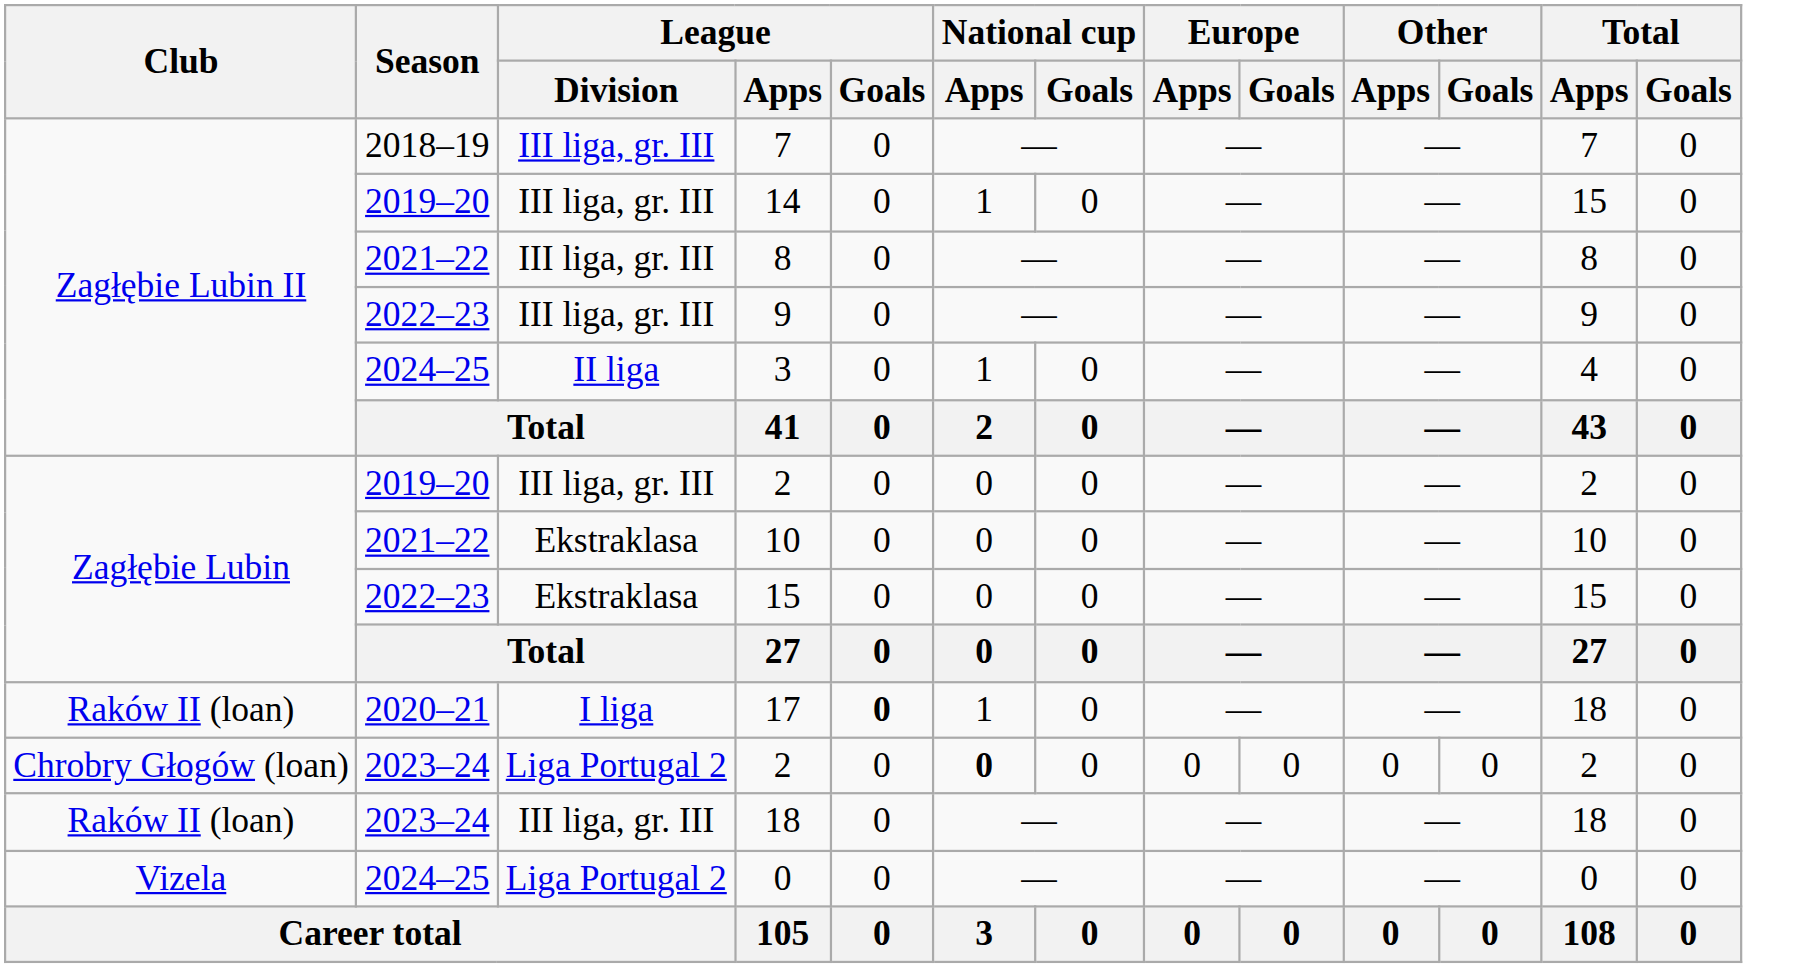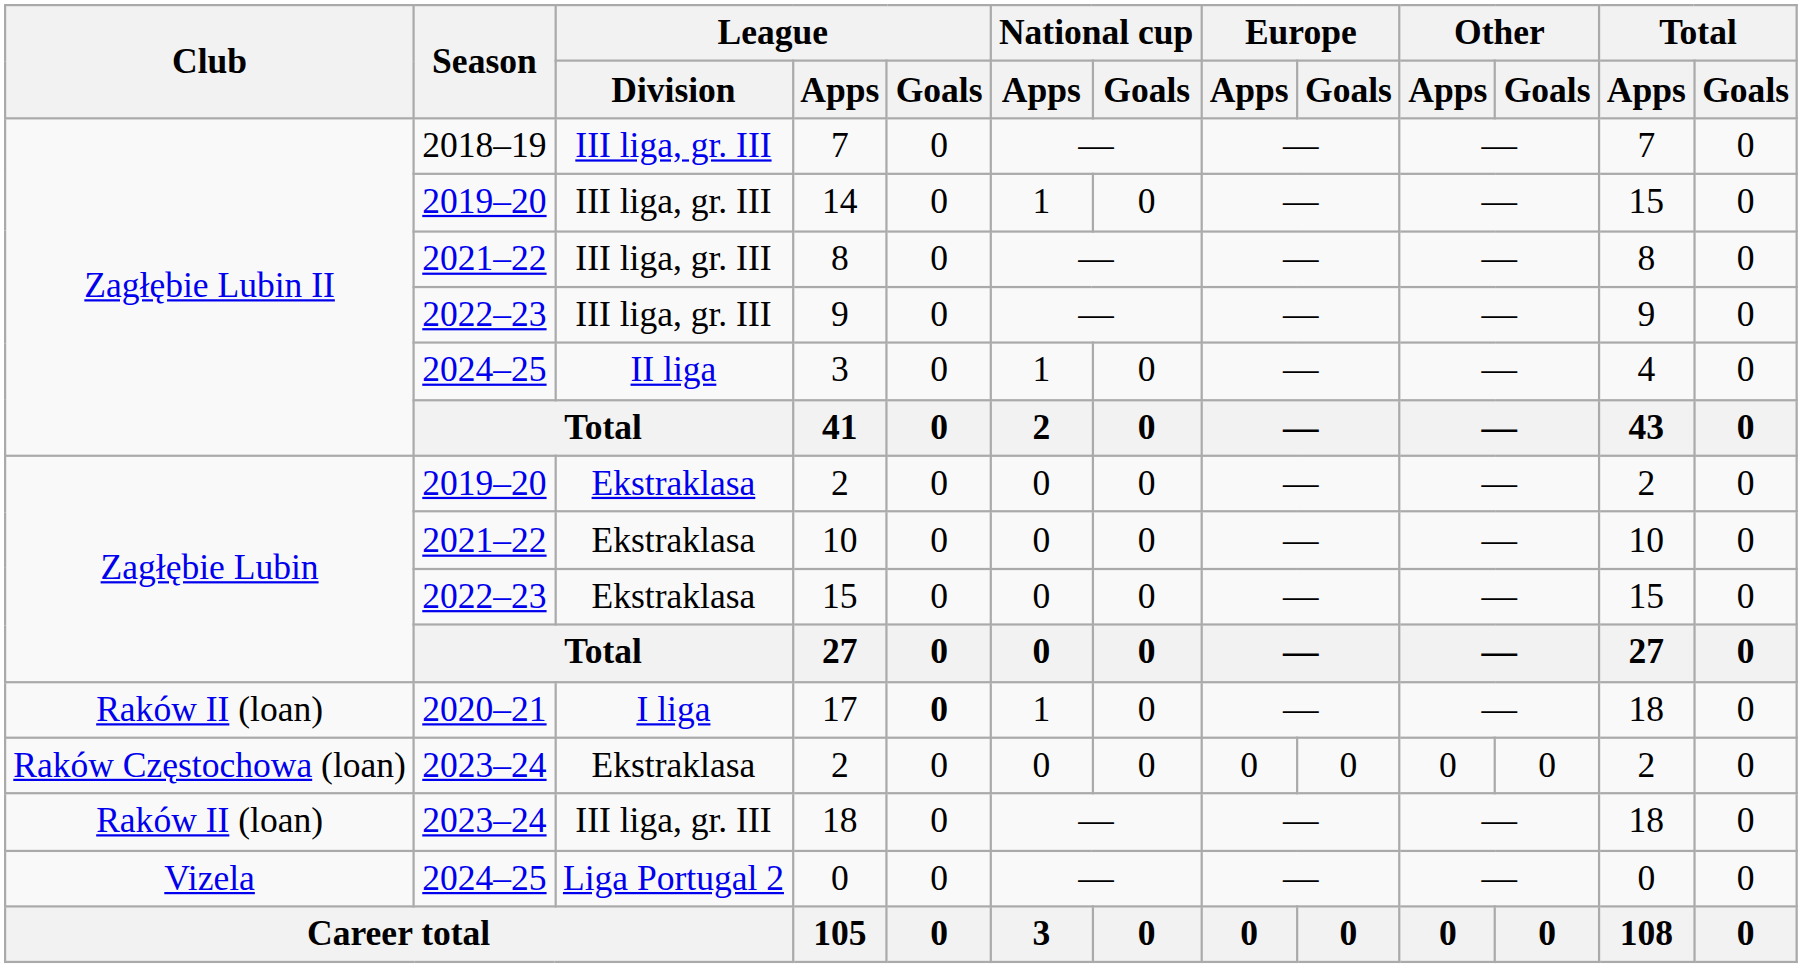 <table class="wikitable" style="text-align: center;">
 <tr>
 <th rowspan="2">Club</th>
 <th rowspan="2">Season</th>
 <th colspan="3">League</th>
 <th colspan="2">National cup</th>
 <th colspan="2">Europe</th>
 <th colspan="2">Other</th>
 <th colspan="2">Total</th>
 </tr>
 <tr>
 <th>Division</th>
 <th>Apps</th>
 <th>Goals</th>
 <th>Apps</th>
 <th>Goals</th>
 <th>Apps</th>
 <th>Goals</th>
 <th>Apps</th>
 <th>Goals</th>
 <th>Apps</th>
 <th>Goals</th>
 </tr>
 <tr>
 <td rowspan="6"><a href='#'>Zagłębie Lubin II</a></td>
 <td>2018–19</td>
 <td><a href='#'>III liga, gr. III</a></td>
 <td>7</td>
 <td>0</td>
 <td colspan="2">—</td>
 <td colspan="2">—</td>
 <td colspan="2">—</td>
 <td>7</td>
 <td>0</td>
 </tr>
 <tr>
 <td><a href='#'>2019–20</a></td>
 <td>III liga, gr. III</td>
 <td>14</td>
 <td>0</td>
 <td>1</td>
 <td>0</td>
 <td colspan="2">—</td>
 <td colspan="2">—</td>
 <td>15</td>
 <td>0</td>
 </tr>
 <tr>
 <td><a href='#'>2021–22</a></td>
 <td>III liga, gr. III</td>
 <td>8</td>
 <td>0</td>
 <td colspan="2">—</td>
 <td colspan="2">—</td>
 <td colspan="2">—</td>
 <td>8</td>
 <td>0</td>
 </tr>
 <tr>
 <td><a href='#'>2022–23</a></td>
 <td>III liga, gr. III</td>
 <td>9</td>
 <td>0</td>
 <td colspan="2">—</td>
 <td colspan="2">—</td>
 <td colspan="2">—</td>
 <td>9</td>
 <td>0</td>
 </tr>
 <tr>
 <td><a href='#'>2024–25</a></td>
 <td><a href='#'>II liga</a></td>
 <td>3</td>
 <td>0</td>
 <td>1</td>
 <td>0</td>
 <td colspan="2">—</td>
 <td colspan="2">—</td>
 <td>4</td>
 <td>0</td>
 </tr>
 <tr>
 <th colspan="2">Total</th>
 <th>41</th>
 <th>0</th>
 <th>2</th>
 <th>0</th>
 <th colspan="2">—</th>
 <th colspan="2">—</th>
 <th>43</th>
 <th>0</th>
 </tr>
 <tr>
 <td rowspan="4"><a href='#'>Zagłębie Lubin</a></td>
 <td><a href='#'>2019–20</a></td>
-<td>III liga, gr. III</td>
+<td><a href='#'>Ekstraklasa</a></td>
 <td>2</td>
 <td>0</td>
 <td>0</td>
 <td>0</td>
 <td colspan="2">—</td>
 <td colspan="2">—</td>
 <td>2</td>
 <td>0</td>
 </tr>
 <tr>
 <td><a href='#'>2021–22</a></td>
 <td>Ekstraklasa</td>
 <td>10</td>
 <td>0</td>
 <td>0</td>
 <td>0</td>
 <td colspan="2">—</td>
 <td colspan="2">—</td>
 <td>10</td>
 <td>0</td>
 </tr>
 <tr>
 <td><a href='#'>2022–23</a></td>
 <td>Ekstraklasa</td>
 <td>15</td>
 <td>0</td>
 <td>0</td>
 <td>0</td>
 <td colspan="2">—</td>
 <td colspan="2">—</td>
 <td>15</td>
 <td>0</td>
 </tr>
 <tr>
 <th colspan="2">Total</th>
 <th>27</th>
 <th>0</th>
 <th>0</th>
 <th>0</th>
 <th colspan="2">—</th>
 <th colspan="2">—</th>
 <th>27</th>
 <th>0</th>
 </tr>
 <tr>
 <td><a href='#'>Raków II</a> (loan)</td>
 <td><a href='#'>2020–21</a></td>
 <td><a href='#'>I liga</a></td>
 <td>17</td>
 <td><strong>0</strong></td>
 <td>1</td>
 <td>0</td>
 <td colspan="2">—</td>
 <td colspan="2">—</td>
 <td>18</td>
 <td>0</td>
 </tr>
 <tr>
-<td><a href='#'>Chrobry Głogów</a> (loan)</td>
+<td><a href='#'>Raków Częstochowa</a> (loan)</td>
 <td><a href='#'>2023–24</a></td>
-<td><a href='#'>Liga Portugal 2</a></td>
+<td>Ekstraklasa</td>
 <td>2</td>
 <td>0</td>
-<td><strong>0</strong></td>
+<td>0</td>
 <td>0</td>
 <td>0</td>
 <td>0</td>
 <td>0</td>
 <td>0</td>
 <td>2</td>
 <td>0</td>
 </tr>
 <tr>
 <td><a href='#'>Raków II</a> (loan)</td>
 <td><a href='#'>2023–24</a></td>
 <td>III liga, gr. III</td>
 <td>18</td>
 <td>0</td>
 <td colspan="2">—</td>
 <td colspan="2">—</td>
 <td colspan="2">—</td>
 <td>18</td>
 <td>0</td>
 </tr>
 <tr>
 <td><a href='#'>Vizela</a></td>
 <td><a href='#'>2024–25</a></td>
 <td><a href='#'>Liga Portugal 2</a></td>
 <td>0</td>
 <td>0</td>
 <td colspan="2">—</td>
 <td colspan="2">—</td>
 <td colspan="2">—</td>
 <td>0</td>
 <td>0</td>
 </tr>
 <tr>
 <th colspan="3">Career total</th>
 <th>105</th>
 <th>0</th>
 <th>3</th>
 <th>0</th>
 <th>0</th>
 <th>0</th>
 <th>0</th>
 <th>0</th>
 <th>108</th>
 <th>0</th>
 </tr>
 </table>
